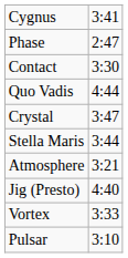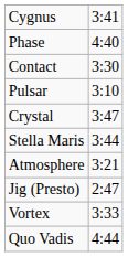 <table class="wikitable">
 <tr>
 <td>Cygnus</td>
 <td>3:41</td>
 </tr>
 <tr>
 <td>Phase</td>
-<td>2:47</td>
+<td>4:40</td>
 </tr>
 <tr>
 <td>Contact</td>
 <td>3:30</td>
 </tr>
 <tr>
-<td>Quo Vadis</td>
-<td>4:44</td>
+<td>Pulsar</td>
+<td>3:10</td>
 </tr>
 <tr>
 <td>Crystal</td>
 <td>3:47</td>
 </tr>
 <tr>
 <td>Stella Maris</td>
 <td>3:44</td>
 </tr>
 <tr>
 <td>Atmosphere</td>
 <td>3:21</td>
 </tr>
 <tr>
 <td>Jig (Presto)</td>
-<td>4:40</td>
+<td>2:47</td>
 </tr>
 <tr>
 <td>Vortex</td>
 <td>3:33</td>
 </tr>
 <tr>
-<td>Pulsar</td>
-<td>3:10</td>
+<td>Quo Vadis</td>
+<td>4:44</td>
 </tr>
 </table>
